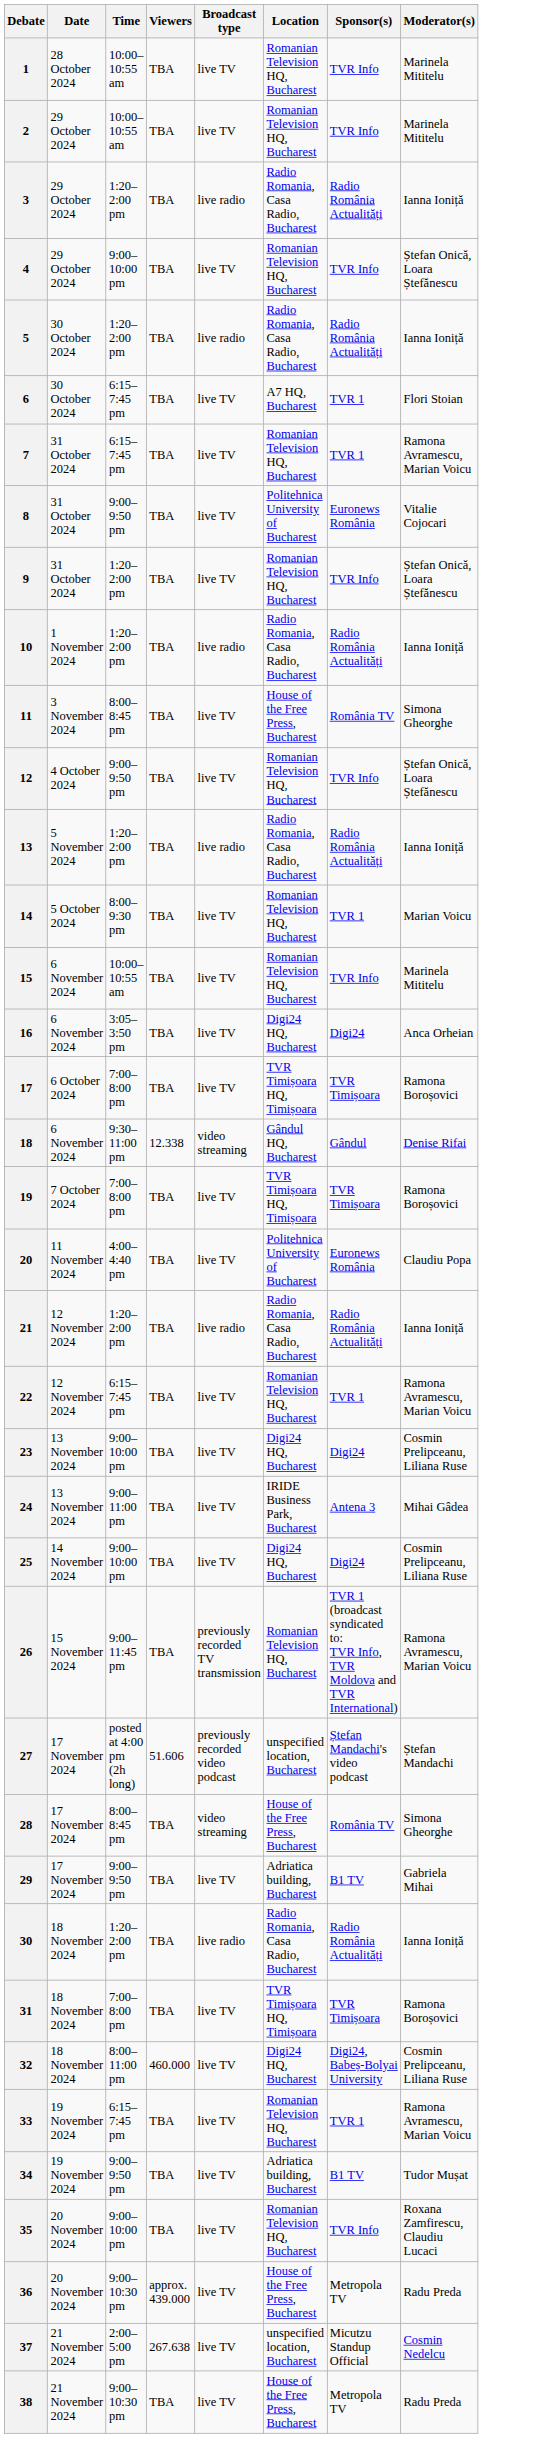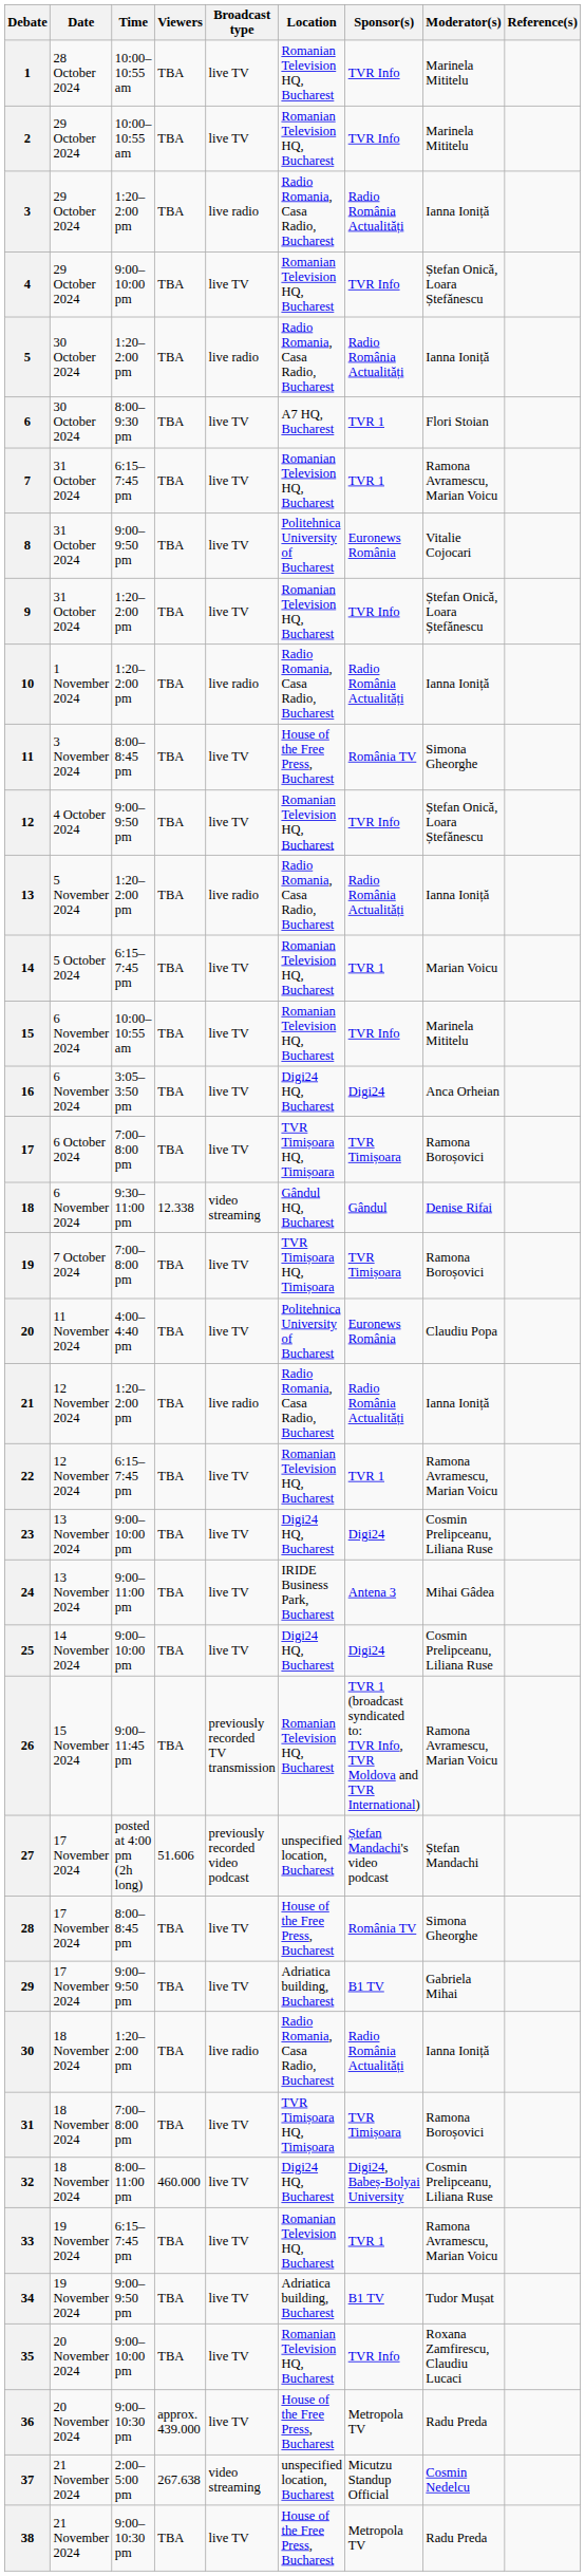 <table class="wikitable sortable collapsible collapsed">
 <tr>
 <th>Debate</th>
 <th>Date</th>
 <th>Time<br></th>
 <th>Viewers</th>
 <th>Broadcast type</th>
 <th>Location</th>
 <th>Sponsor(s)</th>
 <th>Moderator(s)</th>
+<th>Reference(s)</th>
 </tr>
 <tr>
 <th>1</th>
 <td>28 October 2024</td>
 <td>10:00–10:55 am</td>
 <td>TBA</td>
 <td>live TV</td>
 <td><a href='#'>Romanian Television</a> HQ,<br><a href='#'>Bucharest</a></td>
 <td><a href='#'>TVR Info</a></td>
 <td>Marinela Mititelu</td>
+<td></td>
 </tr>
 <tr>
 <th>2</th>
 <td>29 October 2024</td>
 <td>10:00–10:55 am</td>
 <td>TBA</td>
 <td>live TV</td>
 <td><a href='#'>Romanian Television</a> HQ,<br><a href='#'>Bucharest</a></td>
 <td><a href='#'>TVR Info</a></td>
 <td>Marinela Mititelu</td>
+<td><br></td>
 </tr>
 <tr>
 <th>3</th>
 <td>29 October 2024</td>
 <td>1:20–2:00 pm</td>
 <td>TBA</td>
 <td>live radio</td>
 <td><a href='#'>Radio Romania</a>,<br>Casa Radio,<br><a href='#'>Bucharest</a></td>
 <td><a href='#'>Radio România<br>Actualități</a></td>
 <td>Ianna Ioniță</td>
+<td></td>
 </tr>
 <tr>
 <th>4</th>
 <td>29 October 2024</td>
 <td>9:00–10:00 pm</td>
 <td>TBA</td>
 <td>live TV</td>
 <td><a href='#'>Romanian Television</a> HQ,<br><a href='#'>Bucharest</a></td>
 <td><a href='#'>TVR Info</a></td>
 <td>Ștefan Onică,<br>Loara Ștefănescu</td>
+<td></td>
 </tr>
 <tr>
 <th>5</th>
 <td>30 October 2024</td>
 <td>1:20–2:00 pm</td>
 <td>TBA</td>
 <td>live radio</td>
 <td><a href='#'>Radio Romania</a>,<br>Casa Radio,<br><a href='#'>Bucharest</a></td>
 <td><a href='#'>Radio România<br>Actualități</a></td>
 <td>Ianna Ioniță</td>
+<td></td>
 </tr>
 <tr>
 <th>6</th>
 <td>30 October 2024</td>
-<td>6:15–7:45 pm</td>
+<td>8:00–9:30 pm</td>
 <td>TBA</td>
 <td>live TV</td>
 <td>A7 HQ,<br><a href='#'>Bucharest</a></td>
 <td><a href='#'>TVR 1</a></td>
 <td>Flori Stoian</td>
+<td></td>
 </tr>
 <tr>
 <th>7</th>
 <td>31 October 2024</td>
 <td>6:15–7:45 pm</td>
 <td>TBA</td>
 <td>live TV</td>
 <td><a href='#'>Romanian Television</a> HQ,<br><a href='#'>Bucharest</a></td>
 <td><a href='#'>TVR 1</a></td>
 <td>Ramona Avramescu,<br>Marian Voicu</td>
+<td></td>
 </tr>
 <tr>
 <th>8</th>
 <td>31 October 2024</td>
 <td>9:00–9:50 pm</td>
 <td>TBA</td>
 <td>live TV</td>
 <td><a href='#'>Politehnica University of Bucharest</a></td>
 <td><a href='#'>Euronews<br>România</a></td>
 <td>Vitalie Cojocari</td>
+<td><br></td>
 </tr>
 <tr>
 <th>9</th>
 <td>31 October 2024</td>
 <td>1:20–2:00 pm</td>
 <td>TBA</td>
 <td>live TV</td>
 <td><a href='#'>Romanian Television</a> HQ,<br><a href='#'>Bucharest</a></td>
 <td><a href='#'>TVR Info</a></td>
 <td>Ștefan Onică,<br>Loara Ștefănescu</td>
+<td></td>
 </tr>
 <tr>
 <th>10</th>
 <td>1 November 2024</td>
 <td>1:20–2:00 pm</td>
 <td>TBA</td>
 <td>live radio</td>
 <td><a href='#'>Radio Romania</a>,<br>Casa Radio,<br><a href='#'>Bucharest</a></td>
 <td><a href='#'>Radio România<br>Actualități</a></td>
 <td>Ianna Ioniță</td>
+<td></td>
 </tr>
 <tr>
 <th>11</th>
 <td>3 November 2024</td>
 <td>8:00–8:45 pm</td>
 <td>TBA</td>
 <td>live TV</td>
 <td><a href='#'>House of the Free Press</a>,<br><a href='#'>Bucharest</a></td>
 <td><a href='#'>România TV</a></td>
 <td>Simona Gheorghe</td>
+<td></td>
 </tr>
 <tr>
 <th>12</th>
 <td>4 October 2024</td>
 <td>9:00–9:50 pm</td>
 <td>TBA</td>
 <td>live TV</td>
 <td><a href='#'>Romanian Television</a> HQ,<br><a href='#'>Bucharest</a></td>
 <td><a href='#'>TVR Info</a></td>
 <td>Ștefan Onică,<br>Loara Ștefănescu</td>
+<td></td>
 </tr>
 <tr>
 <th>13</th>
 <td>5 November 2024</td>
 <td>1:20–2:00 pm</td>
 <td>TBA</td>
 <td>live radio</td>
 <td><a href='#'>Radio Romania</a>,<br>Casa Radio,<br><a href='#'>Bucharest</a></td>
 <td><a href='#'>Radio România<br>Actualități</a></td>
 <td>Ianna Ioniță</td>
+<td></td>
 </tr>
 <tr>
 <th>14</th>
 <td>5 October 2024</td>
-<td>8:00–9:30 pm</td>
+<td>6:15–7:45 pm</td>
 <td>TBA</td>
 <td>live TV</td>
 <td><a href='#'>Romanian Television</a> HQ,<br><a href='#'>Bucharest</a></td>
 <td><a href='#'>TVR 1</a></td>
 <td>Marian Voicu</td>
+<td></td>
 </tr>
 <tr>
 <th>15</th>
 <td>6 November 2024</td>
 <td>10:00–10:55 am</td>
 <td>TBA</td>
 <td>live TV</td>
 <td><a href='#'>Romanian Television</a> HQ,<br><a href='#'>Bucharest</a></td>
 <td><a href='#'>TVR Info</a></td>
 <td>Marinela Mititelu</td>
+<td></td>
 </tr>
 <tr>
 <th>16</th>
 <td>6 November 2024</td>
 <td>3:05–3:50 pm</td>
 <td>TBA</td>
 <td>live TV</td>
 <td><a href='#'>Digi24</a> HQ,<br><a href='#'>Bucharest</a></td>
 <td><a href='#'>Digi24</a></td>
 <td>Anca Orheian</td>
+<td></td>
 </tr>
 <tr>
 <th>17</th>
 <td>6 October 2024</td>
 <td>7:00–8:00 pm</td>
 <td>TBA</td>
 <td>live TV</td>
 <td><a href='#'>TVR Timișoara</a> HQ,<br><a href='#'>Timișoara</a></td>
 <td><a href='#'>TVR Timișoara</a></td>
 <td>Ramona Boroșovici</td>
+<td></td>
 </tr>
 <tr>
 <th>18</th>
 <td>6 November 2024</td>
 <td>9:30–11:00 pm</td>
 <td>12.338</td>
 <td>video streaming</td>
 <td><a href='#'>Gândul</a> HQ,<br><a href='#'>Bucharest</a></td>
 <td><a href='#'>Gândul</a></td>
 <td><a href='#'>Denise Rifai</a></td>
+<td></td>
 </tr>
 <tr>
 <th>19</th>
 <td>7 October 2024</td>
 <td>7:00–8:00 pm</td>
 <td>TBA</td>
 <td>live TV</td>
 <td><a href='#'>TVR Timișoara</a> HQ,<br><a href='#'>Timișoara</a></td>
 <td><a href='#'>TVR Timișoara</a></td>
 <td>Ramona Boroșovici</td>
+<td></td>
 </tr>
 <tr>
 <th>20</th>
 <td>11 November 2024</td>
 <td>4:00–4:40 pm</td>
 <td>TBA</td>
 <td>live TV</td>
 <td><a href='#'>Politehnica University of Bucharest</a></td>
 <td><a href='#'>Euronews<br>România</a></td>
 <td>Claudiu Popa</td>
+<td></td>
 </tr>
 <tr>
 <th>21</th>
 <td>12 November 2024</td>
 <td>1:20–2:00 pm</td>
 <td>TBA</td>
 <td>live radio</td>
 <td><a href='#'>Radio Romania</a>,<br>Casa Radio,<br><a href='#'>Bucharest</a></td>
 <td><a href='#'>Radio România<br>Actualități</a></td>
 <td>Ianna Ioniță</td>
+<td></td>
 </tr>
 <tr>
 <th>22</th>
 <td>12 November 2024</td>
 <td>6:15–7:45 pm</td>
 <td>TBA</td>
 <td>live TV</td>
 <td><a href='#'>Romanian Television</a> HQ,<br><a href='#'>Bucharest</a></td>
 <td><a href='#'>TVR 1</a></td>
 <td>Ramona Avramescu,<br>Marian Voicu</td>
+<td></td>
 </tr>
 <tr>
 <th>23</th>
 <td>13 November 2024</td>
 <td>9:00–10:00 pm</td>
 <td>TBA</td>
 <td>live TV</td>
 <td><a href='#'>Digi24</a> HQ,<br><a href='#'>Bucharest</a></td>
 <td><a href='#'>Digi24</a></td>
 <td>Cosmin Prelipceanu, Liliana Ruse</td>
+<td></td>
 </tr>
 <tr>
 <th>24</th>
 <td>13 November 2024</td>
 <td>9:00–11:00 pm</td>
 <td>TBA</td>
 <td>live TV</td>
 <td>IRIDE Business Park,<br><a href='#'>Bucharest</a></td>
 <td><a href='#'>Antena 3</a></td>
 <td>Mihai Gâdea</td>
+<td><br></td>
 </tr>
 <tr>
 <th>25</th>
 <td>14 November 2024</td>
 <td>9:00–10:00 pm</td>
 <td>TBA</td>
 <td>live TV</td>
 <td><a href='#'>Digi24</a> HQ,<br><a href='#'>Bucharest</a></td>
 <td><a href='#'>Digi24</a></td>
 <td>Cosmin Prelipceanu, Liliana Ruse</td>
+<td></td>
 </tr>
 <tr>
 <th>26</th>
 <td>15 November 2024</td>
 <td>9:00–11:45 pm</td>
 <td>TBA</td>
 <td>previously recorded TV transmission</td>
 <td><a href='#'>Romanian Television</a> HQ,<br><a href='#'>Bucharest</a></td>
 <td><a href='#'>TVR 1</a><br>(broadcast<br>syndicated to:<br><a href='#'>TVR Info</a>,<br><a href='#'>TVR Moldova</a> and<br><a href='#'>TVR International</a>)</td>
 <td>Ramona Avramescu,<br>Marian Voicu</td>
+<td><br><br></td>
 </tr>
 <tr>
 <th>27</th>
 <td>17 November 2024</td>
 <td>posted at 4:00 pm<br>(2h long)</td>
 <td>51.606</td>
 <td>previously recorded video podcast</td>
 <td>unspecified location,<br><a href='#'>Bucharest</a></td>
 <td><a href='#'>Ștefan Mandachi</a>'s video podcast</td>
 <td>Ștefan Mandachi</td>
+<td></td>
 </tr>
 <tr>
 <th>28</th>
 <td>17 November 2024</td>
 <td>8:00–8:45 pm</td>
 <td>TBA</td>
-<td>video streaming</td>
+<td>live TV</td>
 <td><a href='#'>House of the Free Press</a>,<br><a href='#'>Bucharest</a></td>
 <td><a href='#'>România TV</a></td>
 <td>Simona Gheorghe</td>
+<td><br></td>
 </tr>
 <tr>
 <th>29</th>
 <td>17 November 2024</td>
 <td>9:00–9:50 pm</td>
 <td>TBA</td>
 <td>live TV</td>
 <td>Adriatica building,<br><a href='#'>Bucharest</a></td>
 <td><a href='#'>B1 TV</a></td>
 <td>Gabriela Mihai</td>
+<td></td>
 </tr>
 <tr>
 <th>30</th>
 <td>18 November 2024</td>
 <td>1:20–2:00 pm</td>
 <td>TBA</td>
 <td>live radio</td>
 <td><a href='#'>Radio Romania</a>,<br>Casa Radio,<br><a href='#'>Bucharest</a></td>
 <td><a href='#'>Radio România<br>Actualități</a></td>
 <td>Ianna Ioniță</td>
+<td><br></td>
 </tr>
 <tr>
 <th>31</th>
 <td>18 November 2024</td>
 <td>7:00–8:00 pm</td>
 <td>TBA</td>
 <td>live TV</td>
 <td><a href='#'>TVR Timișoara</a> HQ,<br><a href='#'>Timișoara</a></td>
 <td><a href='#'>TVR Timișoara</a></td>
 <td>Ramona Boroșovici</td>
+<td></td>
 </tr>
 <tr>
 <th>32</th>
 <td>18 November 2024</td>
 <td>8:00–11:00 pm</td>
 <td>460.000</td>
 <td>live TV</td>
 <td><a href='#'>Digi24</a> HQ,<br><a href='#'>Bucharest</a></td>
 <td><a href='#'>Digi24</a>, <a href='#'>Babeș-Bolyai University</a></td>
 <td>Cosmin Prelipceanu, Liliana Ruse</td>
+<td><br><br></td>
 </tr>
 <tr>
 <th>33</th>
 <td>19 November 2024</td>
 <td>6:15–7:45 pm</td>
 <td>TBA</td>
 <td>live TV</td>
 <td><a href='#'>Romanian Television</a> HQ,<br><a href='#'>Bucharest</a></td>
 <td><a href='#'>TVR 1</a></td>
 <td>Ramona Avramescu,<br>Marian Voicu</td>
+<td></td>
 </tr>
 <tr>
 <th>34</th>
 <td>19 November 2024</td>
 <td>9:00–9:50 pm</td>
 <td>TBA</td>
 <td>live TV</td>
 <td>Adriatica building,<br><a href='#'>Bucharest</a></td>
 <td><a href='#'>B1 TV</a></td>
 <td>Tudor Mușat</td>
+<td></td>
 </tr>
 <tr>
 <th>35</th>
 <td>20 November 2024</td>
 <td>9:00–10:00 pm</td>
 <td>TBA</td>
 <td>live TV</td>
 <td><a href='#'>Romanian Television</a> HQ,<br><a href='#'>Bucharest</a></td>
 <td><a href='#'>TVR Info</a></td>
 <td>Roxana Zamfirescu, Claudiu Lucaci</td>
+<td></td>
 </tr>
 <tr>
 <th>36</th>
 <td>20 November 2024</td>
 <td>9:00–10:30 pm</td>
 <td>approx. 439.000</td>
 <td>live TV</td>
 <td><a href='#'>House of the Free Press</a>,<br><a href='#'>Bucharest</a></td>
 <td>Metropola TV</td>
 <td>Radu Preda</td>
+<td></td>
 </tr>
 <tr>
 <th>37</th>
 <td>21 November 2024</td>
 <td>2:00–5:00 pm</td>
 <td>267.638</td>
-<td>live TV</td>
+<td>video streaming</td>
 <td>unspecified location,<br><a href='#'>Bucharest</a></td>
 <td>Micutzu Standup Official</td>
 <td><a href='#'>Cosmin Nedelcu</a></td>
+<td></td>
 </tr>
 <tr>
 <th>38</th>
 <td>21 November 2024</td>
 <td>9:00–10:30 pm</td>
 <td>TBA</td>
 <td>live TV</td>
 <td><a href='#'>House of the Free Press</a>,<br><a href='#'>Bucharest</a></td>
 <td>Metropola TV</td>
 <td>Radu Preda</td>
+<td></td>
 </tr>
 </table>
